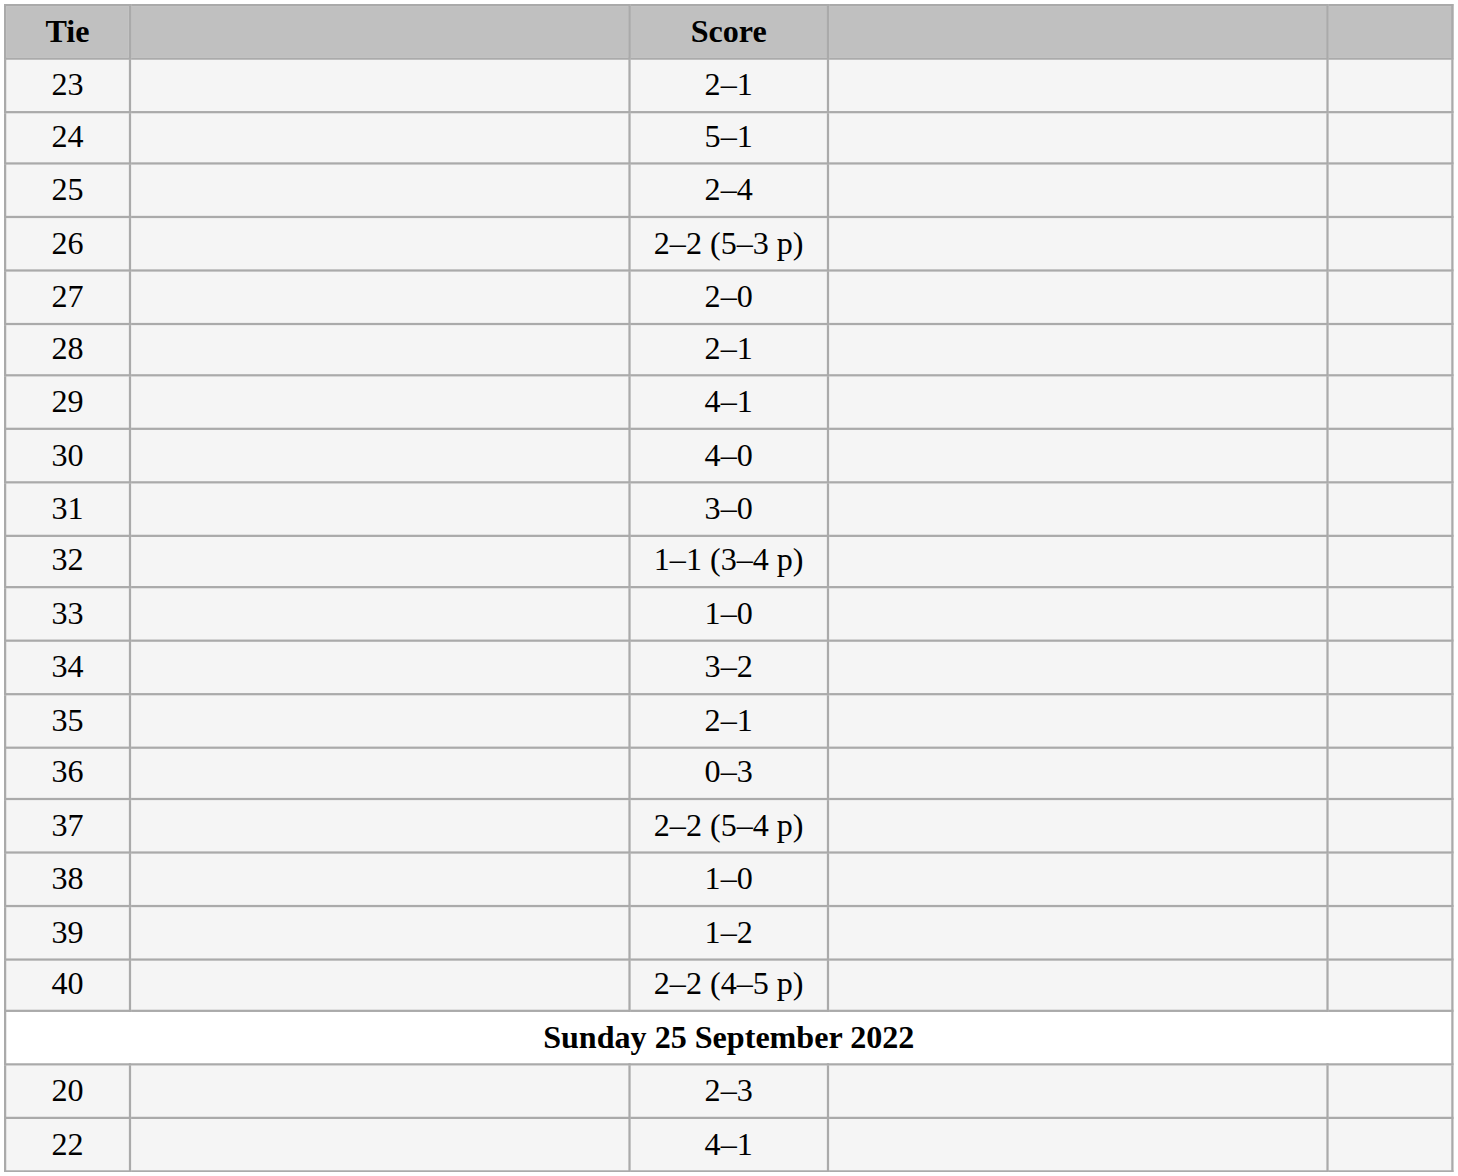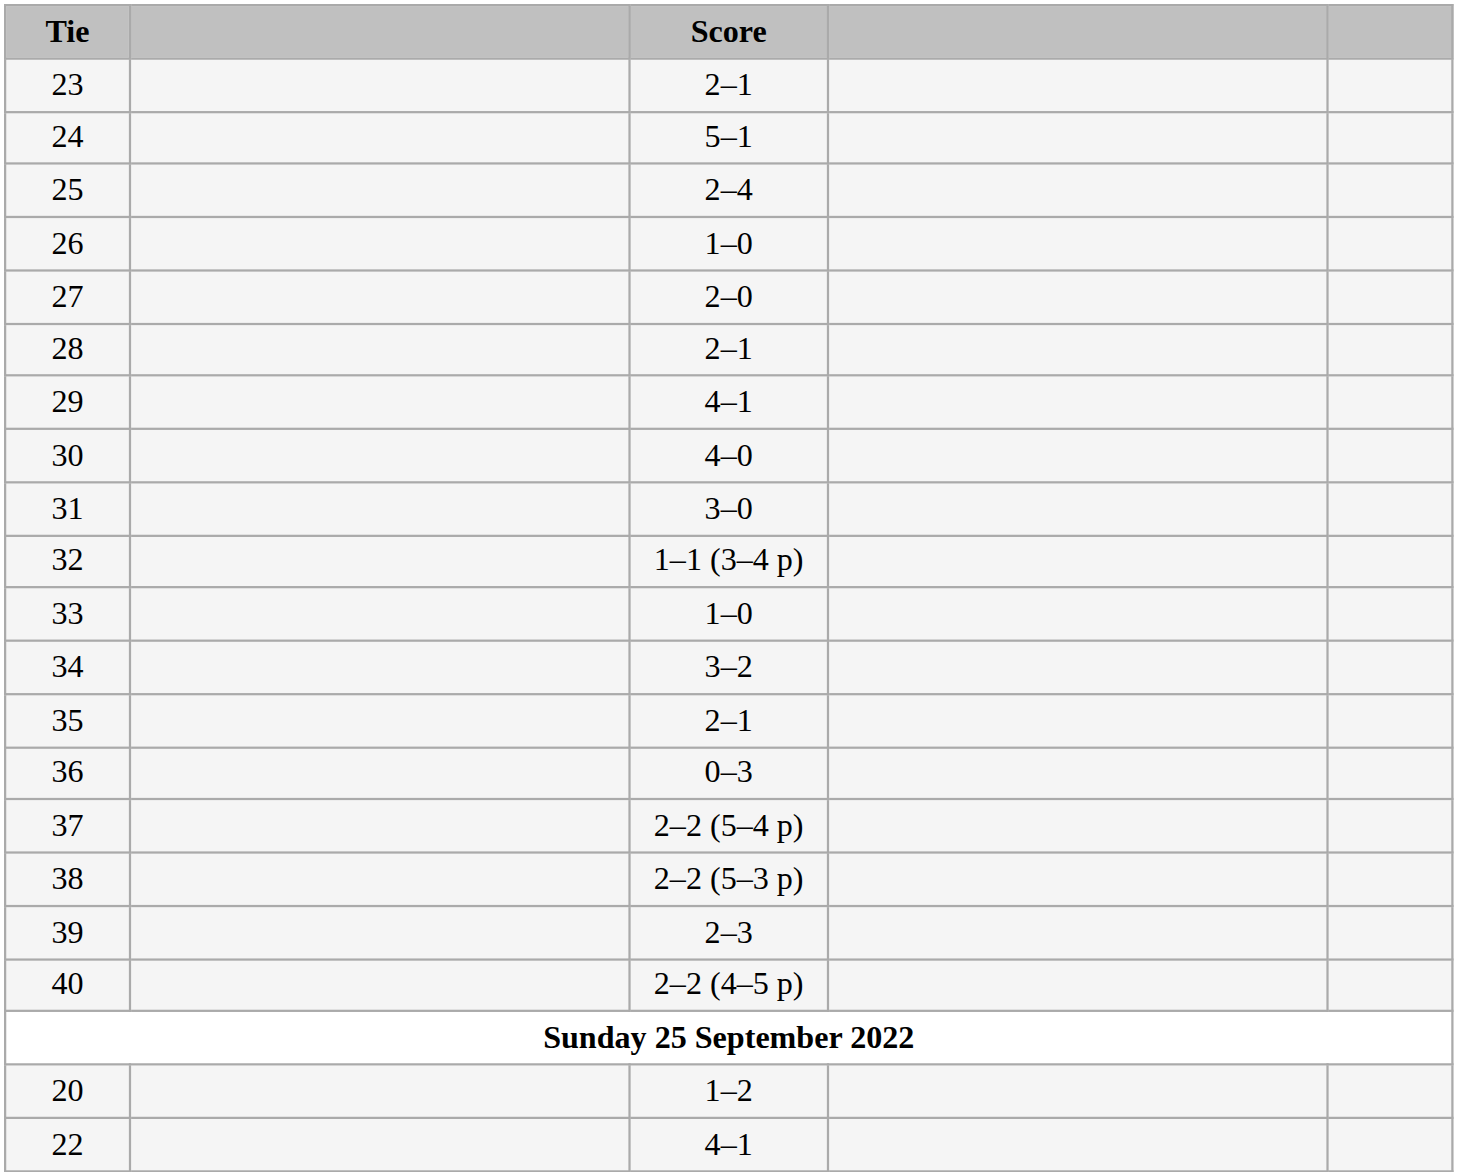 <table class="wikitable" style="width: 650px; background:WhiteSmoke; text-align:center; font-size:90%">
 <tr>
 <td scope="col" style="width:  7.50%; background:silver;"><strong>Tie</strong></td>
 <td scope="col" style="width: 30.00%; background:silver;"></td>
 <td scope="col" style="width: 12.00%; background:silver;"><strong>Score</strong></td>
 <td scope="col" style="width: 30.00%; background:silver;"></td>
 <td scope="col" style="width:  7.50%; background:silver;"></td>
 </tr>
 <tr>
 <td>23</td>
 <td></td>
 <td>2–1</td>
 <td></td>
 <td></td>
 </tr>
 <tr>
 <td>24</td>
 <td></td>
 <td>5–1</td>
 <td></td>
 <td></td>
 </tr>
 <tr>
 <td>25</td>
 <td></td>
 <td>2–4</td>
 <td></td>
 <td></td>
 </tr>
 <tr>
 <td>26</td>
 <td></td>
-<td>2–2 (5–3 p)</td>
+<td>1–0</td>
 <td></td>
 <td></td>
 </tr>
 <tr>
 <td>27</td>
 <td></td>
 <td>2–0</td>
 <td></td>
 <td></td>
 </tr>
 <tr>
 <td>28</td>
 <td></td>
 <td>2–1</td>
 <td></td>
 <td></td>
 </tr>
 <tr>
 <td>29</td>
 <td></td>
 <td>4–1</td>
 <td></td>
 <td></td>
 </tr>
 <tr>
 <td>30</td>
 <td></td>
 <td>4–0</td>
 <td></td>
 <td></td>
 </tr>
 <tr>
 <td>31</td>
 <td></td>
 <td>3–0</td>
 <td></td>
 <td></td>
 </tr>
 <tr>
 <td>32</td>
 <td></td>
 <td>1–1 (3–4 p)</td>
 <td></td>
 <td></td>
 </tr>
 <tr>
 <td>33</td>
 <td></td>
 <td>1–0</td>
 <td></td>
 <td></td>
 </tr>
 <tr>
 <td>34</td>
 <td></td>
 <td>3–2</td>
 <td></td>
 <td></td>
 </tr>
 <tr>
 <td>35</td>
 <td></td>
 <td>2–1</td>
 <td></td>
 <td></td>
 </tr>
 <tr>
 <td>36</td>
 <td></td>
 <td>0–3</td>
 <td></td>
 <td></td>
 </tr>
 <tr>
 <td>37</td>
 <td></td>
 <td>2–2 (5–4 p)</td>
 <td></td>
 <td></td>
 </tr>
 <tr>
 <td>38</td>
 <td></td>
-<td>1–0</td>
+<td>2–2 (5–3 p)</td>
 <td></td>
 <td></td>
 </tr>
 <tr>
 <td>39</td>
 <td></td>
-<td>1–2</td>
+<td>2–3</td>
 <td></td>
 <td></td>
 </tr>
 <tr>
 <td>40</td>
 <td></td>
 <td>2–2 (4–5 p)</td>
 <td></td>
 <td></td>
 </tr>
 <tr>
 <td colspan="5" style= background:White><strong>Sunday 25 September 2022</strong></td>
 </tr>
 <tr>
 <td>20</td>
 <td></td>
-<td>2–3</td>
+<td>1–2</td>
 <td></td>
 <td></td>
 </tr>
 <tr>
 <td>22</td>
 <td></td>
 <td>4–1</td>
 <td></td>
 <td></td>
 </tr>
 </table>
